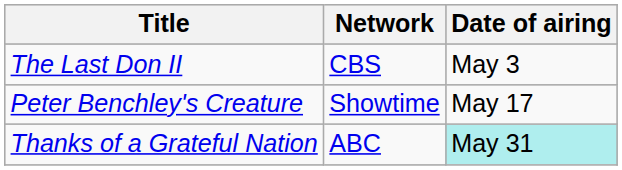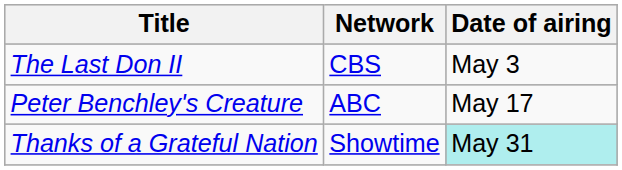 <table class="wikitable">
 <tr>
 <th>Title</th>
 <th>Network</th>
 <th>Date of airing</th>
 </tr>
 <tr>
 <td><em><a href='#'>The Last Don II</a></em></td>
 <td><a href='#'>CBS</a></td>
 <td>May 3</td>
 </tr>
 <tr>
 <td><em><a href='#'>Peter Benchley's Creature</a></em></td>
-<td><a href='#'>Showtime</a></td>
+<td><a href='#'>ABC</a></td>
 <td>May 17</td>
 </tr>
 <tr>
 <td><em><a href='#'>Thanks of a Grateful Nation</a></em></td>
-<td><a href='#'>ABC</a></td>
+<td><a href='#'>Showtime</a></td>
 <td style="background: paleturquoise;">May 31</td>
 </tr>
 </table>
